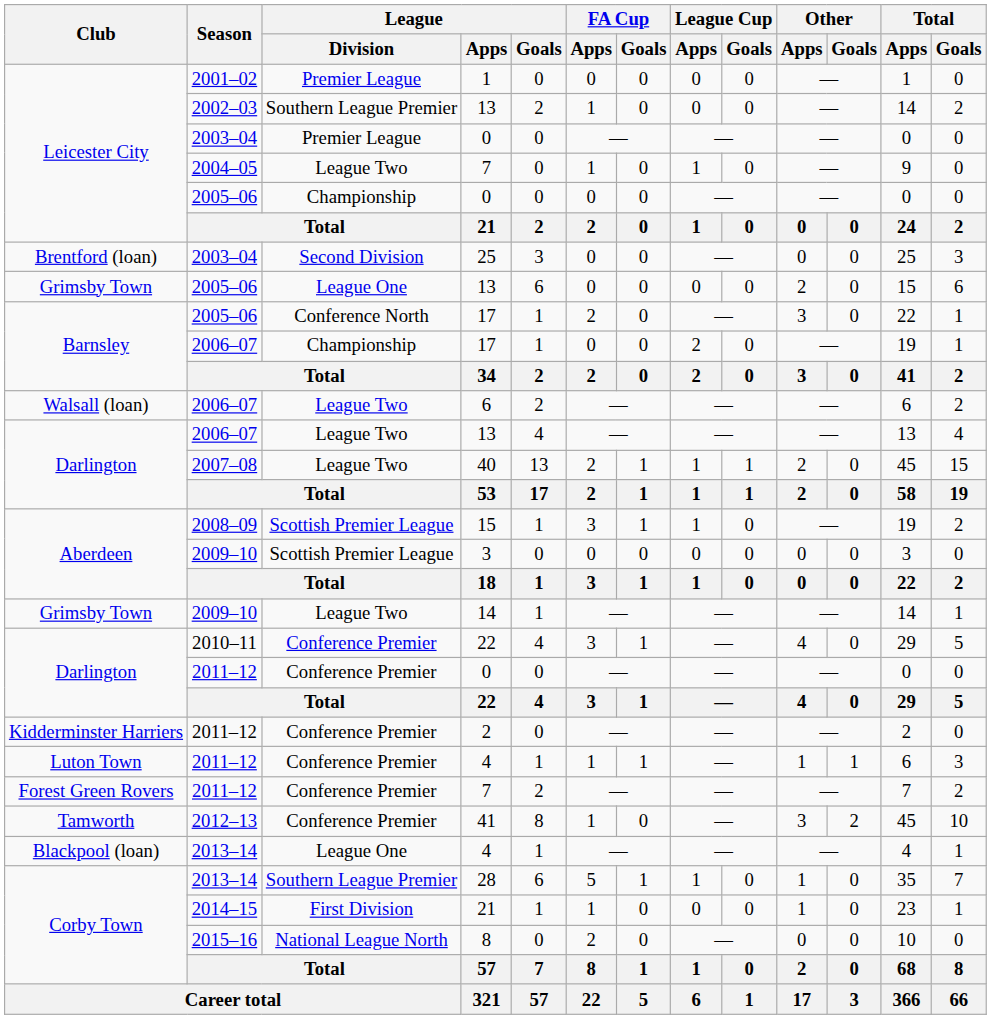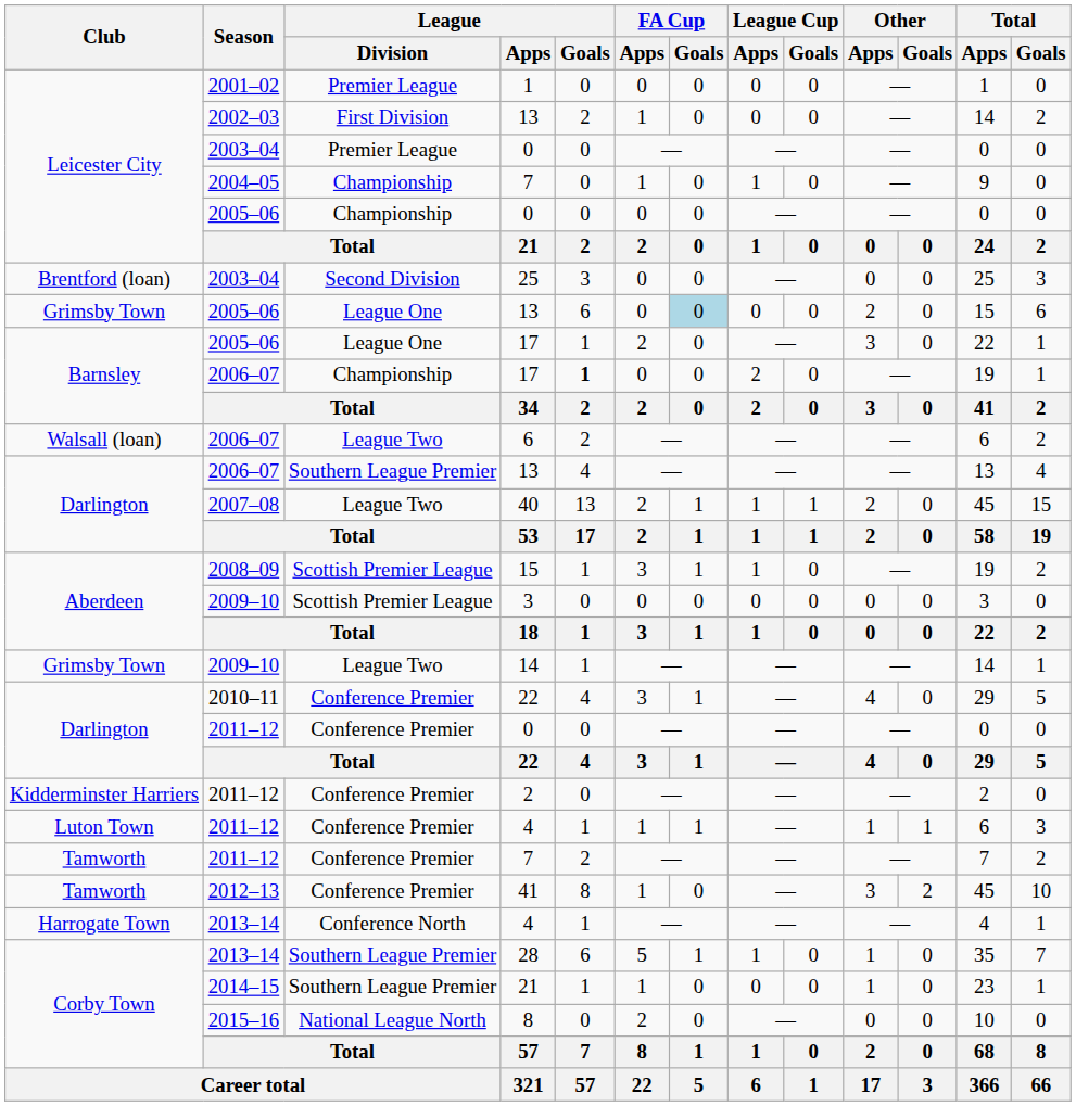 <table class=wikitable style="text-align:center">
 <tr>
 <th rowspan=2>Club</th>
 <th rowspan=2>Season</th>
 <th colspan=3>League</th>
 <th colspan=2><a href='#'>FA Cup</a></th>
 <th colspan=2>League Cup</th>
 <th colspan=2>Other</th>
 <th colspan=2>Total</th>
 </tr>
 <tr>
 <th>Division</th>
 <th>Apps</th>
 <th>Goals</th>
 <th>Apps</th>
 <th>Goals</th>
 <th>Apps</th>
 <th>Goals</th>
 <th>Apps</th>
 <th>Goals</th>
 <th>Apps</th>
 <th>Goals</th>
 </tr>
 <tr>
 <td rowspan=6><a href='#'>Leicester City</a></td>
 <td><a href='#'>2001–02</a></td>
 <td><a href='#'>Premier League</a></td>
 <td>1</td>
 <td>0</td>
 <td>0</td>
 <td>0</td>
 <td>0</td>
 <td>0</td>
 <td colspan=2>—</td>
 <td>1</td>
 <td>0</td>
 </tr>
 <tr>
 <td><a href='#'>2002–03</a></td>
-<td>Southern League Premier</td>
+<td><a href='#'>First Division</a></td>
 <td>13</td>
 <td>2</td>
 <td>1</td>
 <td>0</td>
 <td>0</td>
 <td>0</td>
 <td colspan=2>—</td>
 <td>14</td>
 <td>2</td>
 </tr>
 <tr>
 <td><a href='#'>2003–04</a></td>
 <td>Premier League</td>
 <td>0</td>
 <td>0</td>
 <td colspan=2>—</td>
 <td colspan=2>—</td>
 <td colspan=2>—</td>
 <td>0</td>
 <td>0</td>
 </tr>
 <tr>
 <td><a href='#'>2004–05</a></td>
-<td>League Two</td>
+<td><a href='#'>Championship</a></td>
 <td>7</td>
 <td>0</td>
 <td>1</td>
 <td>0</td>
 <td>1</td>
 <td>0</td>
 <td colspan=2>—</td>
 <td>9</td>
 <td>0</td>
 </tr>
 <tr>
 <td><a href='#'>2005–06</a></td>
 <td>Championship</td>
 <td>0</td>
 <td>0</td>
 <td>0</td>
 <td>0</td>
 <td colspan=2>—</td>
 <td colspan=2>—</td>
 <td>0</td>
 <td>0</td>
 </tr>
 <tr>
 <th colspan=2>Total</th>
 <th>21</th>
 <th>2</th>
 <th>2</th>
 <th>0</th>
 <th>1</th>
 <th>0</th>
 <th>0</th>
 <th>0</th>
 <th>24</th>
 <th>2</th>
 </tr>
 <tr>
 <td><a href='#'>Brentford</a> (loan)</td>
 <td><a href='#'>2003–04</a></td>
 <td><a href='#'>Second Division</a></td>
 <td>25</td>
 <td>3</td>
 <td>0</td>
 <td>0</td>
 <td colspan=2>—</td>
 <td>0</td>
 <td>0</td>
 <td>25</td>
 <td>3</td>
 </tr>
 <tr>
 <td><a href='#'>Grimsby Town</a></td>
 <td><a href='#'>2005–06</a></td>
 <td><a href='#'>League One</a></td>
 <td>13</td>
 <td>6</td>
 <td>0</td>
-<td>0</td>
+<td style="background: lightblue;">0</td>
 <td>0</td>
 <td>0</td>
 <td>2</td>
 <td>0</td>
 <td>15</td>
 <td>6</td>
 </tr>
 <tr>
 <td rowspan=3><a href='#'>Barnsley</a></td>
 <td><a href='#'>2005–06</a></td>
-<td>Conference North</td>
+<td>League One</td>
 <td>17</td>
 <td>1</td>
 <td>2</td>
 <td>0</td>
 <td colspan=2>—</td>
 <td>3</td>
 <td>0</td>
 <td>22</td>
 <td>1</td>
 </tr>
 <tr>
 <td><a href='#'>2006–07</a></td>
 <td>Championship</td>
 <td>17</td>
-<td>1</td>
+<td><strong>1</strong></td>
 <td>0</td>
 <td>0</td>
 <td>2</td>
 <td>0</td>
 <td colspan=2>—</td>
 <td>19</td>
 <td>1</td>
 </tr>
 <tr>
 <th colspan=2>Total</th>
 <th>34</th>
 <th>2</th>
 <th>2</th>
 <th>0</th>
 <th>2</th>
 <th>0</th>
 <th>3</th>
 <th>0</th>
 <th>41</th>
 <th>2</th>
 </tr>
 <tr>
 <td><a href='#'>Walsall</a> (loan)</td>
 <td><a href='#'>2006–07</a></td>
 <td><a href='#'>League Two</a></td>
 <td>6</td>
 <td>2</td>
 <td colspan=2>—</td>
 <td colspan=2>—</td>
 <td colspan=2>—</td>
 <td>6</td>
 <td>2</td>
 </tr>
 <tr>
 <td rowspan=3><a href='#'>Darlington</a></td>
 <td><a href='#'>2006–07</a></td>
-<td>League Two</td>
+<td><a href='#'>Southern League Premier</a></td>
 <td>13</td>
 <td>4</td>
 <td colspan=2>—</td>
 <td colspan=2>—</td>
 <td colspan=2>—</td>
 <td>13</td>
 <td>4</td>
 </tr>
 <tr>
 <td><a href='#'>2007–08</a></td>
 <td>League Two</td>
 <td>40</td>
 <td>13</td>
 <td>2</td>
 <td>1</td>
 <td>1</td>
 <td>1</td>
 <td>2</td>
 <td>0</td>
 <td>45</td>
 <td>15</td>
 </tr>
 <tr>
 <th colspan=2>Total</th>
 <th>53</th>
 <th>17</th>
 <th>2</th>
 <th>1</th>
 <th>1</th>
 <th>1</th>
 <th>2</th>
 <th>0</th>
 <th>58</th>
 <th>19</th>
 </tr>
 <tr>
 <td rowspan=3><a href='#'>Aberdeen</a></td>
 <td><a href='#'>2008–09</a></td>
 <td><a href='#'>Scottish Premier League</a></td>
 <td>15</td>
 <td>1</td>
 <td>3</td>
 <td>1</td>
 <td>1</td>
 <td>0</td>
 <td colspan=2>—</td>
 <td>19</td>
 <td>2</td>
 </tr>
 <tr>
 <td><a href='#'>2009–10</a></td>
 <td>Scottish Premier League</td>
 <td>3</td>
 <td>0</td>
 <td>0</td>
 <td>0</td>
 <td>0</td>
 <td>0</td>
 <td>0</td>
 <td>0</td>
 <td>3</td>
 <td>0</td>
 </tr>
 <tr>
 <th colspan=2>Total</th>
 <th>18</th>
 <th>1</th>
 <th>3</th>
 <th>1</th>
 <th>1</th>
 <th>0</th>
 <th>0</th>
 <th>0</th>
 <th>22</th>
 <th>2</th>
 </tr>
 <tr>
 <td><a href='#'>Grimsby Town</a></td>
 <td><a href='#'>2009–10</a></td>
 <td>League Two</td>
 <td>14</td>
 <td>1</td>
 <td colspan=2>—</td>
 <td colspan=2>—</td>
 <td colspan=2>—</td>
 <td>14</td>
 <td>1</td>
 </tr>
 <tr>
 <td rowspan=3><a href='#'>Darlington</a></td>
 <td>2010–11</td>
 <td><a href='#'>Conference Premier</a></td>
 <td>22</td>
 <td>4</td>
 <td>3</td>
 <td>1</td>
 <td colspan=2>—</td>
 <td>4</td>
 <td>0</td>
 <td>29</td>
 <td>5</td>
 </tr>
 <tr>
 <td><a href='#'>2011–12</a></td>
 <td>Conference Premier</td>
 <td>0</td>
 <td>0</td>
 <td colspan=2>—</td>
 <td colspan=2>—</td>
 <td colspan=2>—</td>
 <td>0</td>
 <td>0</td>
 </tr>
 <tr>
 <th colspan=2>Total</th>
 <th>22</th>
 <th>4</th>
 <th>3</th>
 <th>1</th>
 <th colspan=2>—</th>
 <th>4</th>
 <th>0</th>
 <th>29</th>
 <th>5</th>
 </tr>
 <tr>
 <td><a href='#'>Kidderminster Harriers</a></td>
 <td>2011–12</td>
 <td>Conference Premier</td>
 <td>2</td>
 <td>0</td>
 <td colspan=2>—</td>
 <td colspan=2>—</td>
 <td colspan=2>—</td>
 <td>2</td>
 <td>0</td>
 </tr>
 <tr>
 <td><a href='#'>Luton Town</a></td>
 <td><a href='#'>2011–12</a></td>
 <td>Conference Premier</td>
 <td>4</td>
 <td>1</td>
 <td>1</td>
 <td>1</td>
 <td colspan=2>—</td>
 <td>1</td>
 <td>1</td>
 <td>6</td>
 <td>3</td>
 </tr>
 <tr>
-<td><a href='#'>Forest Green Rovers</a></td>
+<td><a href='#'>Tamworth</a></td>
 <td><a href='#'>2011–12</a></td>
 <td>Conference Premier</td>
 <td>7</td>
 <td>2</td>
 <td colspan=2>—</td>
 <td colspan=2>—</td>
 <td colspan=2>—</td>
 <td>7</td>
 <td>2</td>
 </tr>
 <tr>
 <td><a href='#'>Tamworth</a></td>
 <td><a href='#'>2012–13</a></td>
 <td>Conference Premier</td>
 <td>41</td>
 <td>8</td>
 <td>1</td>
 <td>0</td>
 <td colspan=2>—</td>
 <td>3</td>
 <td>2</td>
 <td>45</td>
 <td>10</td>
 </tr>
 <tr>
-<td><a href='#'>Blackpool</a> (loan)</td>
+<td><a href='#'>Harrogate Town</a></td>
 <td><a href='#'>2013–14</a></td>
-<td>League One</td>
+<td>Conference North</td>
 <td>4</td>
 <td>1</td>
 <td colspan=2>—</td>
 <td colspan=2>—</td>
 <td colspan=2>—</td>
 <td>4</td>
 <td>1</td>
 </tr>
 <tr>
 <td rowspan=4><a href='#'>Corby Town</a></td>
 <td><a href='#'>2013–14</a></td>
 <td><a href='#'>Southern League Premier</a></td>
 <td>28</td>
 <td>6</td>
 <td>5</td>
 <td>1</td>
 <td>1</td>
 <td>0</td>
 <td>1</td>
 <td>0</td>
 <td>35</td>
 <td>7</td>
 </tr>
 <tr>
 <td><a href='#'>2014–15</a></td>
-<td><a href='#'>First Division</a></td>
+<td>Southern League Premier</td>
 <td>21</td>
 <td>1</td>
 <td>1</td>
 <td>0</td>
 <td>0</td>
 <td>0</td>
 <td>1</td>
 <td>0</td>
 <td>23</td>
 <td>1</td>
 </tr>
 <tr>
 <td><a href='#'>2015–16</a></td>
 <td><a href='#'>National League North</a></td>
 <td>8</td>
 <td>0</td>
 <td>2</td>
 <td>0</td>
 <td colspan=2>—</td>
 <td>0</td>
 <td>0</td>
 <td>10</td>
 <td>0</td>
 </tr>
 <tr>
 <th colspan=2>Total</th>
 <th>57</th>
 <th>7</th>
 <th>8</th>
 <th>1</th>
 <th>1</th>
 <th>0</th>
 <th>2</th>
 <th>0</th>
 <th>68</th>
 <th>8</th>
 </tr>
 <tr>
 <th colspan=3>Career total</th>
 <th>321</th>
 <th>57</th>
 <th>22</th>
 <th>5</th>
 <th>6</th>
 <th>1</th>
 <th>17</th>
 <th>3</th>
 <th>366</th>
 <th>66</th>
 </tr>
 </table>
